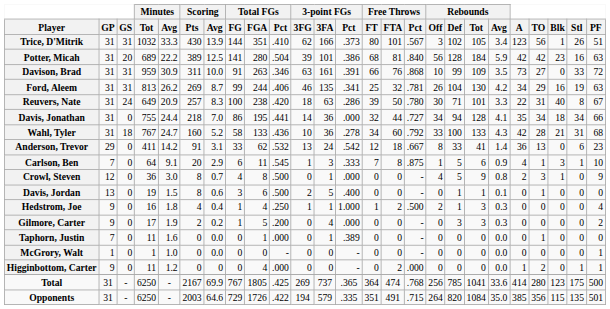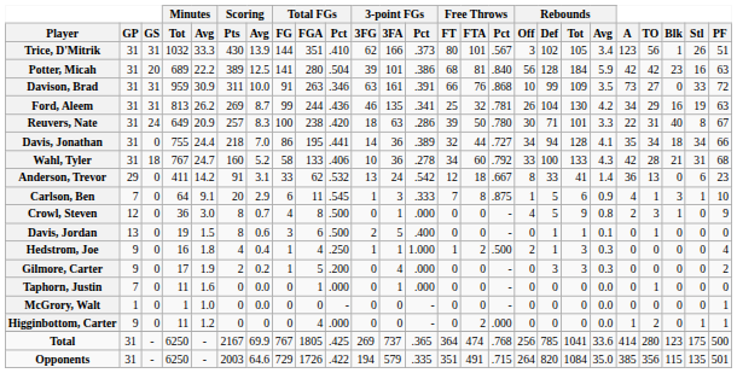 <table class="wikitable sortable" border="1" style="font-size:70%;">
 <tr>
 <th colspan="3" style="border-top-style:hidden; border-left-style:hidden; background: white;"></th>
 <th colspan="2" style=>Minutes</th>
 <th colspan="2" style=>Scoring</th>
 <th colspan="3" style=>Total FGs</th>
 <th colspan="3" style=>3-point FGs</th>
 <th colspan="3" style=>Free Throws</th>
 <th colspan="4" style=>Rebounds</th>
 <th colspan="5" style="border-top-style:hidden; border-right-style:hidden; background: white;"></th>
 </tr>
 <tr>
 <th scope="col" style=>Player</th>
 <th scope="col" style=>GP</th>
 <th scope="col" style=>GS</th>
 <th scope="col" style=>Tot</th>
 <th scope="col" style=>Avg</th>
 <th scope="col" style=>Pts</th>
 <th scope="col" style=>Avg</th>
 <th scope="col" style=>FG</th>
 <th scope="col" style=>FGA</th>
 <th scope="col" style=>Pct</th>
 <th scope="col" style=>3FG</th>
 <th scope="col" style=>3FA</th>
 <th scope="col" style=>Pct</th>
 <th scope="col" style=>FT</th>
 <th scope="col" style=>FTA</th>
 <th scope="col" style=>Pct</th>
 <th scope="col" style=>Off</th>
 <th scope="col" style=>Def</th>
 <th scope="col" style=>Tot</th>
 <th scope="col" style=>Avg</th>
 <th scope="col" style=>A</th>
 <th scope="col" style=>TO</th>
 <th scope="col" style=>Blk</th>
 <th scope="col" style=>Stl</th>
 <th scope="col" style=>PF</th>
 </tr>
 <tr>
 <th style=white-space:nowrap>Trice, D'Mitrik</th>
 <td align="right" style=>31</td>
 <td align="right" style=>31</td>
 <td align="right" style=>1032</td>
 <td align="right" style=>33.3</td>
 <td align="right" style=>430</td>
 <td align="right" style=>13.9</td>
 <td align="right" style=>144</td>
 <td align="right" style=>351</td>
 <td align="right">.410</td>
 <td align="right">62</td>
 <td align="right" style=>166</td>
 <td align="right">.373</td>
 <td align="right" style=>80</td>
 <td align="right" style=>101</td>
 <td align="right">.567</td>
 <td align="right">3</td>
 <td align="right">102</td>
 <td align="right">105</td>
 <td align="right">3.4</td>
 <td align="right" style=>123</td>
 <td align="right" style=>56</td>
 <td align="right">1</td>
 <td align="right">26</td>
 <td align="right">51</td>
 </tr>
 <tr>
 <th style=white-space:nowrap>Potter, Micah</th>
 <td align="right" style=>31</td>
 <td align="right">20</td>
 <td align="right">689</td>
 <td align="right">22.2</td>
 <td align="right">389</td>
 <td align="right">12.5</td>
 <td align="right">141</td>
 <td align="right">280</td>
 <td align="right" style=>.504</td>
 <td align="right">39</td>
 <td align="right">101</td>
 <td align="right">.386</td>
 <td align="right">68</td>
 <td align="right">81</td>
 <td align="right">.840</td>
 <td align="right" style=>56</td>
 <td align="right" style=>128</td>
 <td align="right" style=>184</td>
 <td align="right" style=>5.9</td>
 <td align="right">42</td>
 <td align="right">42</td>
 <td align="right">23</td>
 <td align="right">16</td>
 <td align="right">63</td>
 </tr>
 <tr>
 <th style=white-space:nowrap>Davison, Brad</th>
 <td align="right" style=>31</td>
 <td align="right" style=>31</td>
 <td align="right">959</td>
 <td align="right">30.9</td>
 <td align="right">311</td>
 <td align="right">10.0</td>
 <td align="right">91</td>
 <td align="right">263</td>
 <td align="right">.346</td>
 <td align="right" style=>63</td>
 <td align="right">161</td>
 <td align="right" style=>.391</td>
 <td align="right">66</td>
 <td align="right">76</td>
 <td align="right" style=>.868</td>
 <td align="right">10</td>
 <td align="right">99</td>
 <td align="right">109</td>
 <td align="right">3.5</td>
 <td align="right">73</td>
 <td align="right">27</td>
 <td align="right">0</td>
 <td align="right">33</td>
 <td align="right" style=>72</td>
 </tr>
 <tr>
 <th style=white-space:nowrap>Ford, Aleem</th>
 <td align="right" style=>31</td>
 <td align="right" style=>31</td>
 <td align="right">813</td>
 <td align="right">26.2</td>
 <td align="right">269</td>
 <td align="right">8.7</td>
 <td align="right">99</td>
 <td align="right">244</td>
-<td align="right">.406</td>
+<td align="right">.436</td>
 <td align="right">46</td>
 <td align="right">135</td>
 <td align="right">.341</td>
 <td align="right">25</td>
 <td align="right">32</td>
 <td align="right">.781</td>
 <td align="right">26</td>
 <td align="right">104</td>
 <td align="right">130</td>
 <td align="right">4.2</td>
 <td align="right">34</td>
 <td align="right">29</td>
 <td align="right">16</td>
 <td align="right">19</td>
 <td align="right">63</td>
 </tr>
 <tr>
 <th style=white-space:nowrap>Reuvers, Nate</th>
 <td align="right" style=>31</td>
 <td align="right">24</td>
 <td align="right">649</td>
 <td align="right">20.9</td>
 <td align="right">257</td>
 <td align="right">8.3</td>
 <td align="right">100</td>
 <td align="right">238</td>
 <td align="right">.420</td>
 <td align="right">18</td>
 <td align="right">63</td>
 <td align="right">.286</td>
 <td align="right">39</td>
 <td align="right">50</td>
 <td align="right">.780</td>
 <td align="right">30</td>
 <td align="right">71</td>
 <td align="right">101</td>
 <td align="right">3.3</td>
 <td align="right">22</td>
 <td align="right">31</td>
 <td align="right" style=>40</td>
 <td align="right">8</td>
 <td align="right">67</td>
 </tr>
 <tr>
 <th style=white-space:nowrap>Davis, Jonathan</th>
 <td align="right" style=>31</td>
 <td align="right">0</td>
 <td align="right">755</td>
 <td align="right">24.4</td>
 <td align="right">218</td>
 <td align="right">7.0</td>
 <td align="right">86</td>
 <td align="right">195</td>
 <td align="right">.441</td>
 <td align="right">14</td>
 <td align="right">36</td>
-<td align="right">.000</td>
+<td align="right">.389</td>
 <td align="right">32</td>
 <td align="right">44</td>
 <td align="right">.727</td>
 <td align="right">34</td>
 <td align="right">94</td>
 <td align="right">128</td>
 <td align="right">4.1</td>
 <td align="right">35</td>
 <td align="right">34</td>
 <td align="right">18</td>
 <td align="right" style=>34</td>
 <td align="right">66</td>
 </tr>
 <tr>
 <th style=white-space:nowrap>Wahl, Tyler</th>
 <td align="right" style=>31</td>
 <td align="right">18</td>
 <td align="right">767</td>
 <td align="right">24.7</td>
 <td align="right">160</td>
 <td align="right">5.2</td>
 <td align="right">58</td>
 <td align="right">133</td>
-<td align="right">.436</td>
+<td align="right">.406</td>
 <td align="right">10</td>
 <td align="right">36</td>
 <td align="right">.278</td>
 <td align="right">34</td>
 <td align="right">60</td>
 <td align="right">.792</td>
 <td align="right">33</td>
 <td align="right">100</td>
 <td align="right">133</td>
 <td align="right">4.3</td>
 <td align="right">42</td>
 <td align="right">28</td>
 <td align="right">21</td>
 <td align="right">31</td>
 <td align="right">68</td>
 </tr>
 <tr>
 <th style=white-space:nowrap>Anderson, Trevor</th>
 <td align="right">29</td>
 <td align="right">0</td>
 <td align="right">411</td>
 <td align="right">14.2</td>
 <td align="right">91</td>
 <td align="right">3.1</td>
 <td align="right">33</td>
 <td align="right">62</td>
 <td align="right">.532</td>
 <td align="right">13</td>
 <td align="right">24</td>
 <td align="right">.542</td>
 <td align="right">12</td>
 <td align="right">18</td>
 <td align="right">.667</td>
 <td align="right">8</td>
 <td align="right">33</td>
 <td align="right">41</td>
 <td align="right">1.4</td>
 <td align="right">36</td>
 <td align="right">13</td>
 <td align="right">0</td>
 <td align="right">6</td>
 <td align="right">23</td>
 </tr>
 <tr>
 <th style=white-space:nowrap>Carlson, Ben</th>
 <td align="right">7</td>
 <td align="right">0</td>
 <td align="right">64</td>
 <td align="right">9.1</td>
 <td align="right">20</td>
 <td align="right">2.9</td>
 <td align="right">6</td>
 <td align="right">11</td>
 <td align="right">.545</td>
 <td align="right">1</td>
 <td align="right">3</td>
 <td align="right">.333</td>
 <td align="right">7</td>
 <td align="right">8</td>
 <td align="right">.875</td>
 <td align="right">1</td>
 <td align="right">5</td>
 <td align="right">6</td>
 <td align="right">0.9</td>
 <td align="right">4</td>
 <td align="right">1</td>
 <td align="right">3</td>
 <td align="right">1</td>
 <td align="right">10</td>
 </tr>
 <tr>
 <th style=white-space:nowrap>Crowl, Steven</th>
 <td align="right">12</td>
 <td align="right">0</td>
 <td align="right">36</td>
 <td align="right">3.0</td>
 <td align="right">8</td>
 <td align="right">0.7</td>
 <td align="right">4</td>
 <td align="right">8</td>
 <td align="right">.500</td>
 <td align="right">0</td>
 <td align="right">1</td>
 <td align="right">.000</td>
 <td align="right">0</td>
 <td align="right">0</td>
 <td align="right">-</td>
 <td align="right">4</td>
 <td align="right">5</td>
 <td align="right">9</td>
 <td align="right">0.8</td>
 <td align="right">2</td>
 <td align="right">3</td>
 <td align="right">1</td>
 <td align="right">0</td>
 <td align="right">9</td>
 </tr>
 <tr>
 <th style=white-space:nowrap>Davis, Jordan</th>
 <td align="right">13</td>
 <td align="right">0</td>
 <td align="right">19</td>
 <td align="right">1.5</td>
 <td align="right">8</td>
 <td align="right">0.6</td>
 <td align="right">3</td>
 <td align="right">6</td>
 <td align="right">.500</td>
 <td align="right">2</td>
 <td align="right">5</td>
 <td align="right">.400</td>
 <td align="right">0</td>
 <td align="right">0</td>
 <td align="right">-</td>
 <td align="right">0</td>
 <td align="right">1</td>
 <td align="right">1</td>
 <td align="right">0.1</td>
 <td align="right">0</td>
 <td align="right">1</td>
 <td align="right">0</td>
 <td align="right">0</td>
 <td align="right">0</td>
 </tr>
 <tr>
 <th style=white-space:nowrap>Hedstrom, Joe</th>
 <td align="right">9</td>
 <td align="right">0</td>
 <td align="right">16</td>
 <td align="right">1.8</td>
 <td align="right">4</td>
 <td align="right">0.4</td>
 <td align="right">1</td>
 <td align="right">4</td>
 <td align="right">.250</td>
 <td align="right">1</td>
 <td align="right">1</td>
 <td align="right">1.000</td>
 <td align="right">1</td>
 <td align="right">2</td>
 <td align="right">.500</td>
 <td align="right">2</td>
 <td align="right">1</td>
 <td align="right">3</td>
 <td align="right">0.3</td>
 <td align="right">0</td>
 <td align="right">0</td>
 <td align="right">0</td>
 <td align="right">0</td>
 <td align="right">4</td>
 </tr>
 <tr>
 <th style=white-space:nowrap>Gilmore, Carter</th>
 <td align="right">9</td>
 <td align="right">0</td>
 <td align="right">17</td>
 <td align="right">1.9</td>
 <td align="right">2</td>
 <td align="right">0.2</td>
 <td align="right">1</td>
 <td align="right">5</td>
 <td align="right">.200</td>
 <td align="right">0</td>
 <td align="right">4</td>
 <td align="right">.000</td>
 <td align="right">0</td>
 <td align="right">0</td>
 <td align="right">-</td>
 <td align="right">0</td>
 <td align="right">3</td>
 <td align="right">3</td>
 <td align="right">0.3</td>
 <td align="right">0</td>
 <td align="right">0</td>
 <td align="right">0</td>
 <td align="right">0</td>
 <td align="right">2</td>
 </tr>
 <tr>
 <th style=white-space:nowrap>Taphorn, Justin</th>
 <td align="right">7</td>
 <td align="right">0</td>
 <td align="right">11</td>
 <td align="right">1.6</td>
 <td align="right">0</td>
 <td align="right">0.0</td>
 <td align="right">0</td>
 <td align="right">1</td>
 <td align="right">.000</td>
 <td align="right">0</td>
 <td align="right">1</td>
-<td align="right">.389</td>
+<td align="right">.000</td>
 <td align="right">0</td>
 <td align="right">0</td>
 <td align="right">-</td>
 <td align="right">0</td>
 <td align="right">0</td>
 <td align="right">0</td>
 <td align="right">0.0</td>
 <td align="right">0</td>
 <td align="right">1</td>
 <td align="right">0</td>
 <td align="right">0</td>
 <td align="right">0</td>
 </tr>
 <tr>
 <th style=white-space:nowrap>McGrory, Walt</th>
 <td align="right">1</td>
 <td align="right">0</td>
 <td align="right">1</td>
 <td align="right">1.0</td>
 <td align="right">0</td>
 <td align="right">0.0</td>
 <td align="right">0</td>
 <td align="right">0</td>
 <td align="right">-</td>
 <td align="right">0</td>
 <td align="right">0</td>
 <td align="right">-</td>
 <td align="right">0</td>
 <td align="right">0</td>
 <td align="right">-</td>
 <td align="right">0</td>
 <td align="right">0</td>
 <td align="right">0</td>
 <td align="right">0.0</td>
 <td align="right">0</td>
 <td align="right">0</td>
 <td align="right">0</td>
 <td align="right">0</td>
 <td align="right">1</td>
 </tr>
 <tr>
 <th style=white-space:nowrap>Higginbottom, Carter</th>
 <td align="right">9</td>
 <td align="right">0</td>
 <td align="right">11</td>
 <td align="right">1.2</td>
 <td align="right">0</td>
 <td align="right">0</td>
 <td align="right">0</td>
 <td align="right">4</td>
 <td align="right">.000</td>
 <td align="right">0</td>
 <td align="right">0</td>
 <td align="right">-</td>
 <td align="right">0</td>
 <td align="right">2</td>
 <td align="right">.000</td>
 <td align="right">0</td>
 <td align="right">0</td>
 <td align="right">0</td>
 <td align="right">0.0</td>
 <td align="right">1</td>
 <td align="right">2</td>
 <td align="right">0</td>
 <td align="right">1</td>
 <td align="right">1</td>
 </tr>
 <tr>
 </tr>
 <tr class="sortbottom">
 <td align="center" style=><strong>Total</strong></td>
 <td align="center" style=>31</td>
 <td align="center" style=>-</td>
 <td align="center" style=>6250</td>
 <td align="center" style=>-</td>
 <td align="center" style=>2167</td>
 <td align="center" style=>69.9</td>
 <td align="center" style=>767</td>
 <td align="center" style=>1805</td>
 <td align="center" style=>.425</td>
 <td align="center" style=>269</td>
 <td align="center" style=>737</td>
 <td align="center" style=>.365</td>
 <td align="center" style=>364</td>
 <td align="center" style=>474</td>
 <td align="center" style=>.768</td>
 <td align="center" style=>256</td>
 <td align="center" style=>785</td>
 <td align="center" style=>1041</td>
 <td align="center" style=>33.6</td>
 <td align="center" style=>414</td>
 <td align="center" style=>280</td>
 <td align="center" style=>123</td>
 <td align="center" style=>175</td>
 <td align="center" style=>500</td>
 </tr>
 <tr class="sortbottom">
 <td align="center"><strong>Opponents</strong></td>
 <td align="center">31</td>
 <td align="center">-</td>
 <td align="center">6250</td>
 <td align="center">-</td>
 <td align="center">2003</td>
 <td align="center">64.6</td>
 <td align="center">729</td>
 <td align="center">1726</td>
 <td align="center">.422</td>
 <td align="center">194</td>
 <td align="center">579</td>
 <td align="center">.335</td>
 <td align="center">351</td>
 <td align="center">491</td>
 <td align="center">.715</td>
 <td align="center">264</td>
 <td align="center">820</td>
 <td align="center">1084</td>
 <td align="center">35.0</td>
 <td align="center">385</td>
 <td align="center">356</td>
 <td align="center">115</td>
 <td align="center">135</td>
 <td align="center">501</td>
 </tr>
 </table>
